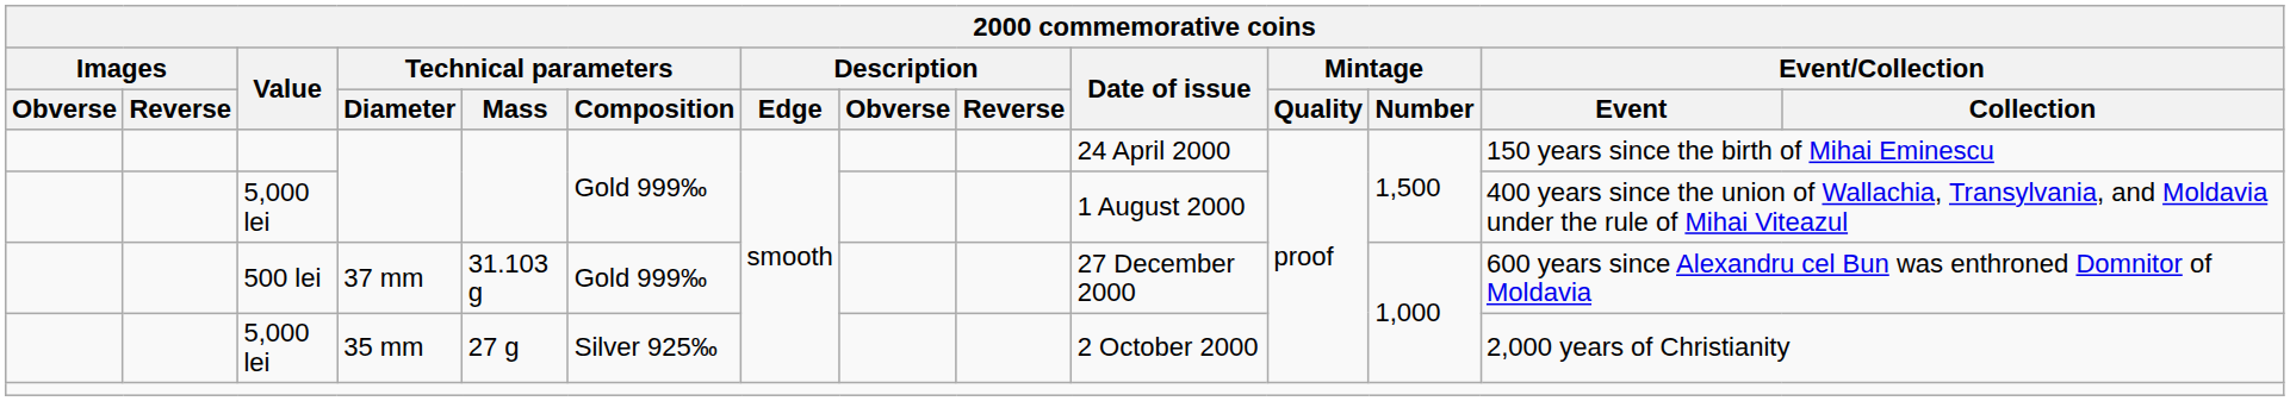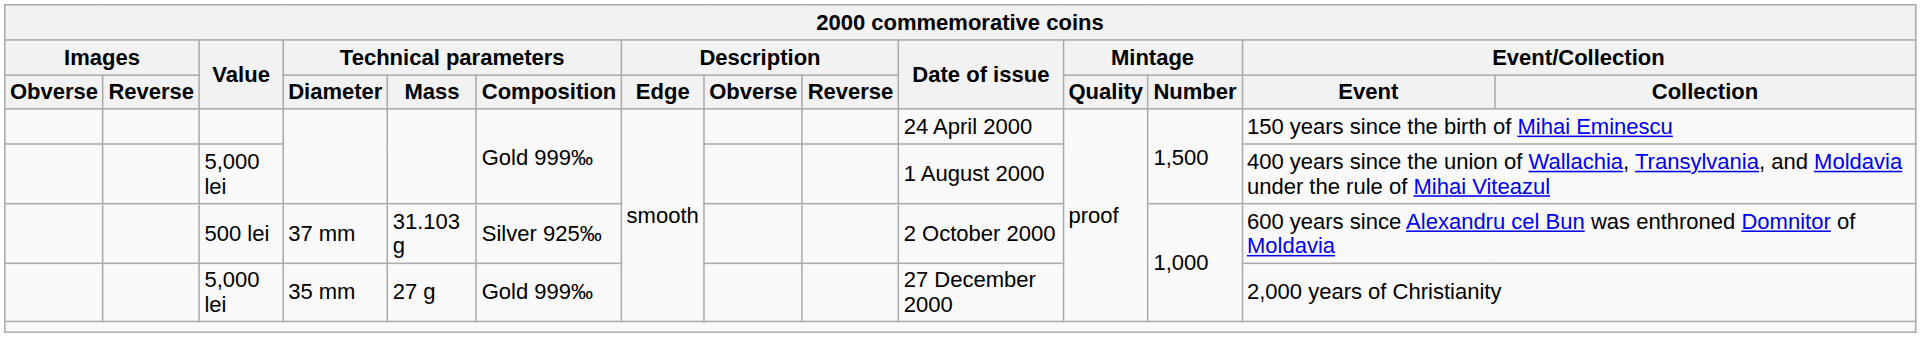 <table class="wikitable" style="font-size: 90%">
 <tr>
 <th colspan="14">2000 commemorative coins</th>
 </tr>
 <tr>
 <th colspan=2>Images</th>
 <th rowspan=2>Value</th>
 <th colspan=3>Technical parameters</th>
 <th colspan=3>Description</th>
 <th rowspan=2>Date of issue</th>
 <th colspan=2>Mintage</th>
 <th colspan=2>Event/Collection</th>
 </tr>
 <tr>
 <th>Obverse</th>
 <th>Reverse</th>
 <th>Diameter</th>
 <th>Mass</th>
 <th>Composition</th>
 <th>Edge</th>
 <th>Obverse</th>
 <th>Reverse</th>
 <th>Quality</th>
 <th>Number</th>
 <th>Event</th>
 <th>Collection</th>
 </tr>
 <tr>
 <td></td>
 <td></td>
 <td></td>
 <td rowspan="2"></td>
 <td rowspan="2"></td>
 <td rowspan="2">Gold 999‰</td>
 <td rowspan="4">smooth</td>
 <td></td>
 <td></td>
 <td>24 April 2000</td>
 <td rowspan="4">proof</td>
 <td rowspan="2">1,500</td>
 <td colspan=2>150 years since the birth of <a href='#'>Mihai Eminescu</a></td>
 </tr>
 <tr>
 <td></td>
 <td></td>
 <td>5,000 lei</td>
 <td></td>
 <td></td>
 <td>1 August 2000</td>
 <td colspan=2>400 years since the union of <a href='#'>Wallachia</a>, <a href='#'>Transylvania</a>, and <a href='#'>Moldavia</a> under the rule of <a href='#'>Mihai Viteazul</a></td>
 </tr>
 <tr>
 <td></td>
 <td></td>
 <td>500 lei</td>
 <td>37 mm</td>
 <td>31.103 g</td>
-<td>Gold 999‰</td>
+<td>Silver 925‰</td>
 <td></td>
 <td></td>
-<td>27 December 2000</td>
+<td>2 October 2000</td>
 <td rowspan="2">1,000</td>
 <td colspan=2>600 years since <a href='#'>Alexandru cel Bun</a> was enthroned <a href='#'>Domnitor</a> of <a href='#'>Moldavia</a></td>
 </tr>
 <tr>
 <td></td>
 <td></td>
 <td>5,000 lei</td>
 <td>35 mm</td>
 <td>27 g</td>
-<td>Silver 925‰</td>
+<td>Gold 999‰</td>
 <td></td>
 <td></td>
-<td>2 October 2000</td>
+<td>27 December 2000</td>
 <td colspan="2">2,000 years of Christianity</td>
 </tr>
 <tr>
 <td colspan="14"></td>
 </tr>
 </table>
